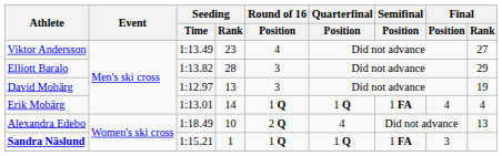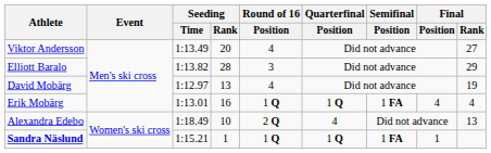 <table class="wikitable" style="font-size:90%">
 <tr>
 <th rowspan="2">Athlete</th>
 <th rowspan="2">Event</th>
 <th colspan="2">Seeding</th>
 <th>Round of 16</th>
 <th>Quarterfinal</th>
 <th>Semifinal</th>
 <th colspan=2>Final</th>
 </tr>
 <tr style="font-size:95%">
 <th>Time</th>
 <th>Rank</th>
 <th>Position</th>
 <th>Position</th>
 <th>Position</th>
 <th>Position</th>
 <th>Rank</th>
 </tr>
 <tr align=center>
 <td align=left><a href='#'>Viktor Andersson</a></td>
 <td align=left rowspan=4><a href='#'>Men's ski cross</a></td>
 <td>1:13.49</td>
-<td>23</td>
+<td>20</td>
 <td>4</td>
 <td colspan=3>Did not advance</td>
 <td>27</td>
 </tr>
 <tr align=center>
 <td align=left><a href='#'>Elliott Baralo</a></td>
 <td>1:13.82</td>
 <td>28</td>
 <td>3</td>
 <td colspan=3>Did not advance</td>
 <td>29</td>
 </tr>
 <tr align=center>
 <td align=left><a href='#'>David Mobärg</a></td>
 <td>1:12.97</td>
 <td>13</td>
-<td>3</td>
+<td>4</td>
 <td colspan=3>Did not advance</td>
 <td>19</td>
 </tr>
 <tr align=center>
 <td align=left><a href='#'>Erik Mobärg</a></td>
 <td>1:13.01</td>
-<td>14</td>
+<td>16</td>
 <td>1 <strong>Q</strong></td>
 <td>1 <strong>Q</strong></td>
 <td>1 <strong>FA</strong></td>
 <td>4</td>
 <td>4</td>
 </tr>
 <tr align=center>
 <td align=left><a href='#'>Alexandra Edebo</a></td>
 <td align=left rowspan=2><a href='#'>Women's ski cross</a></td>
 <td>1:18.49</td>
 <td>10</td>
 <td>2 <strong>Q</strong></td>
 <td>4</td>
 <td colspan=2>Did not advance</td>
 <td>13</td>
 </tr>
 <tr align=center>
 <td align=left><strong><a href='#'>Sandra Näslund</a></strong></td>
 <td>1:15.21</td>
 <td>1</td>
 <td>1 <strong>Q</strong></td>
 <td>1 <strong>Q</strong></td>
 <td>1 <strong>FA</strong></td>
-<td>3</td>
+<td>1</td>
 <td></td>
 </tr>
 </table>
